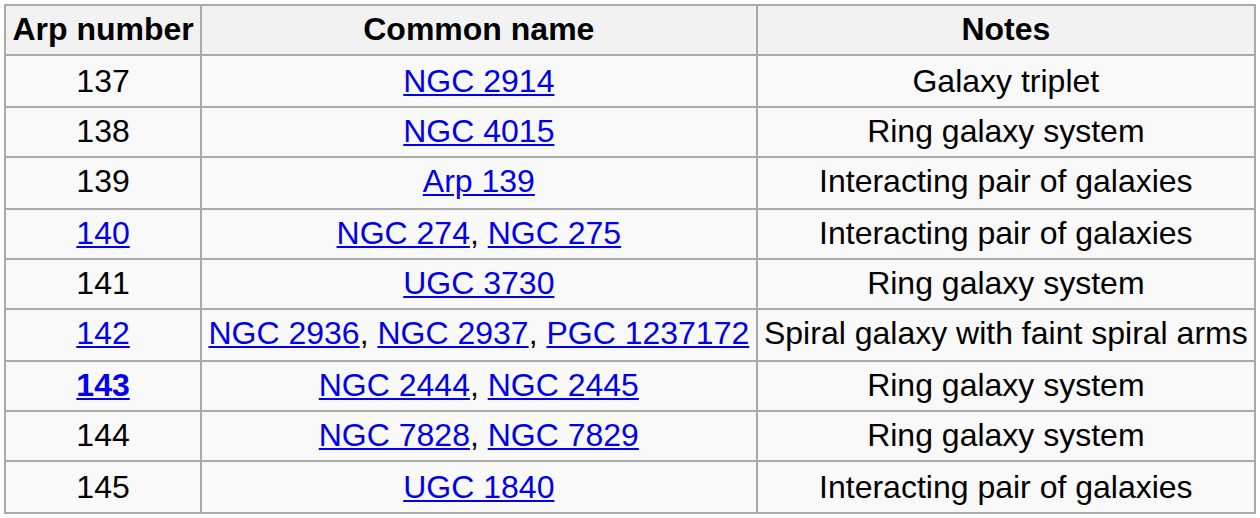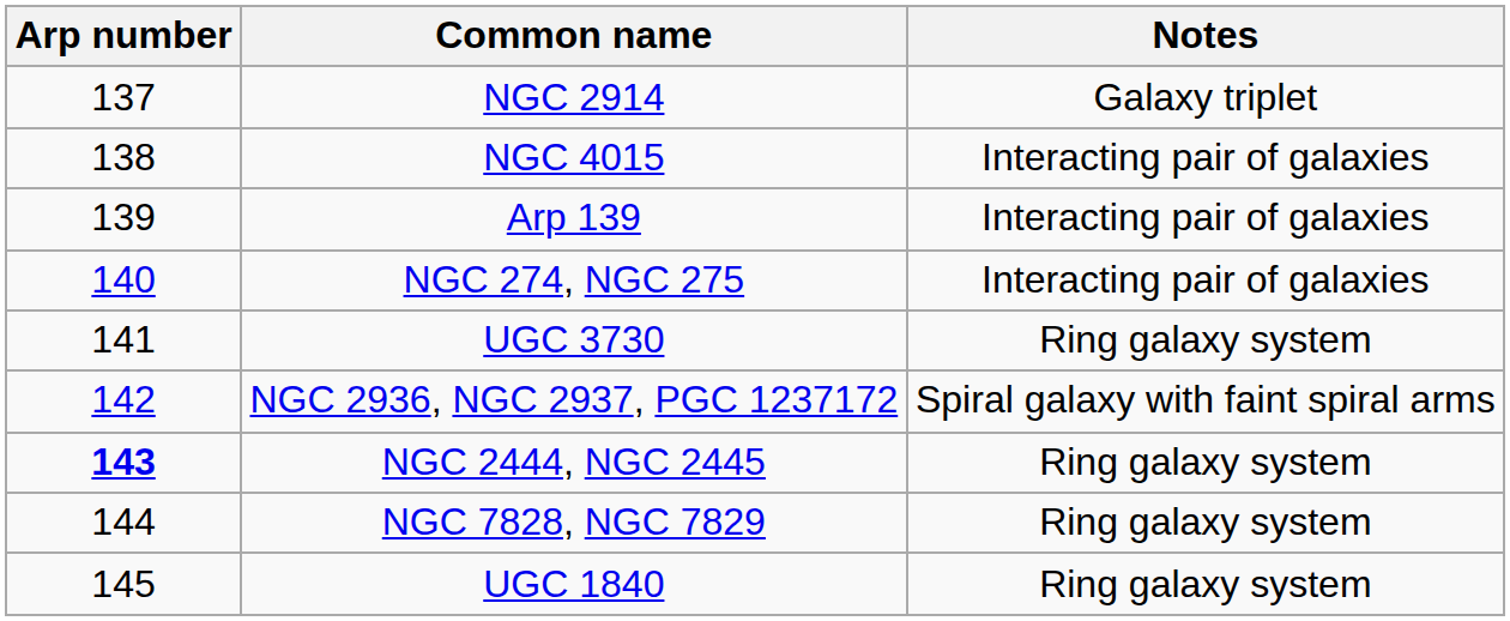 <table class="wikitable" style="text-align:center;">
 <tr>
 <th>Arp number</th>
 <th>Common name</th>
 <th>Notes</th>
 </tr>
 <tr>
 <td>137</td>
 <td><a href='#'>NGC 2914</a></td>
 <td>Galaxy triplet</td>
 </tr>
 <tr>
 <td>138</td>
 <td><a href='#'>NGC 4015</a></td>
-<td>Ring galaxy system</td>
+<td>Interacting pair of galaxies</td>
 </tr>
 <tr>
 <td>139</td>
 <td><a href='#'>Arp 139</a></td>
 <td>Interacting pair of galaxies</td>
 </tr>
 <tr>
 <td><a href='#'>140</a></td>
 <td><a href='#'>NGC 274</a>, <a href='#'>NGC 275</a></td>
 <td>Interacting pair of galaxies</td>
 </tr>
 <tr>
 <td>141</td>
 <td><a href='#'>UGC 3730</a></td>
 <td>Ring galaxy system</td>
 </tr>
 <tr>
 <td><a href='#'>142</a></td>
 <td><a href='#'>NGC 2936</a>, <a href='#'>NGC 2937</a>, <a href='#'>PGC 1237172</a></td>
 <td>Spiral galaxy with faint spiral arms</td>
 </tr>
 <tr>
 <td><strong><a href='#'>143</a></strong></td>
 <td><a href='#'>NGC 2444</a>, <a href='#'>NGC 2445</a></td>
 <td>Ring galaxy system</td>
 </tr>
 <tr>
 <td>144</td>
 <td><a href='#'>NGC 7828</a>, <a href='#'>NGC 7829</a></td>
 <td>Ring galaxy system</td>
 </tr>
 <tr>
 <td>145</td>
 <td><a href='#'>UGC 1840</a></td>
-<td>Interacting pair of galaxies</td>
+<td>Ring galaxy system</td>
 </tr>
 <tr>
 </tr>
 </table>
